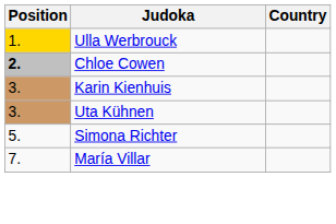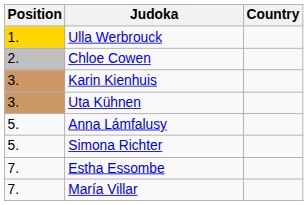 <table class=wikitable>
 <tr>
 <th width=10>Position</th>
 <th width=200>Judoka</th>
 <th width=10>Country</th>
 </tr>
 <tr>
 <td bgcolor=gold>1.</td>
 <td><a href='#'>Ulla Werbrouck</a></td>
 <td></td>
 </tr>
 <tr>
-<td bgcolor="silver"><strong>2.</strong></td>
+<td bgcolor="silver">2.</td>
 <td><a href='#'>Chloe Cowen</a></td>
 <td></td>
 </tr>
 <tr>
 <td bgcolor="CC9966">3.</td>
 <td><a href='#'>Karin Kienhuis</a></td>
 <td></td>
 </tr>
 <tr>
 <td bgcolor="CC9966">3.</td>
 <td><a href='#'>Uta Kühnen</a></td>
 <td></td>
 </tr>
 <tr>
 <td>5.</td>
+<td><a href='#'>Anna Lámfalusy</a></td>
+<td></td>
+</tr>
+<tr>
+<td>5.</td>
 <td><a href='#'>Simona Richter</a></td>
+<td></td>
+</tr>
+<tr>
+<td>7.</td>
+<td><a href='#'>Estha Essombe</a></td>
 <td></td>
 </tr>
 <tr>
 <td>7.</td>
 <td><a href='#'>María Villar</a></td>
 <td></td>
 </tr>
 </table>
